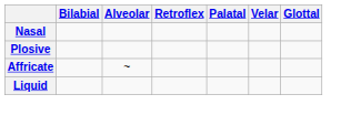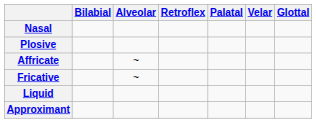 <table class="wikitable" style="text-align:center;">
 <tr>
 <th></th>
 <th><a href='#'>Bilabial</a></th>
 <th><a href='#'>Alveolar</a></th>
 <th><a href='#'>Retroflex</a></th>
 <th><a href='#'>Palatal</a></th>
 <th><a href='#'>Velar</a></th>
 <th><a href='#'>Glottal</a></th>
 </tr>
 <tr>
 <th><a href='#'>Nasal</a></th>
 <td></td>
 <td></td>
 <td></td>
 <td></td>
 <td></td>
 <td></td>
 </tr>
 <tr>
 <th><a href='#'>Plosive</a></th>
 <td></td>
 <td></td>
 <td></td>
 <td></td>
 <td></td>
 <td></td>
 </tr>
 <tr>
 <th><a href='#'>Affricate</a></th>
 <td></td>
 <td>~</td>
 <td></td>
 <td></td>
 <td></td>
 <td></td>
 </tr>
 <tr>
+<th><a href='#'>Fricative</a></th>
+<td></td>
+<td>~</td>
+<td></td>
+<td></td>
+<td></td>
+<td></td>
+</tr>
+<tr>
 <th><a href='#'>Liquid</a></th>
 <td></td>
 <td></td>
 <td></td>
 <td></td>
 <td></td>
 <td></td>
 </tr>
+<tr>
+<th><a href='#'>Approximant</a></th>
+<td></td>
+<td></td>
+<td></td>
+<td></td>
+<td></td>
+<td></td>
+</tr>
 </table>
